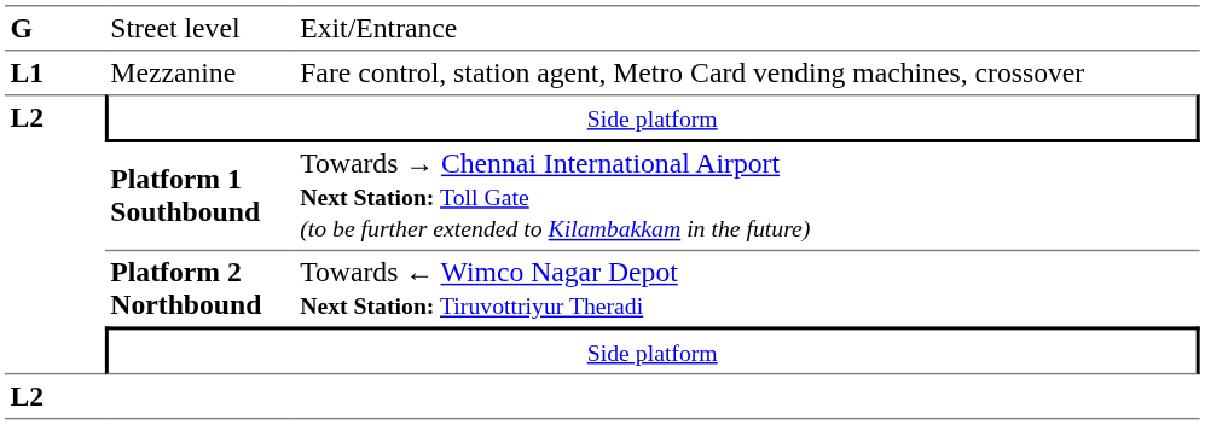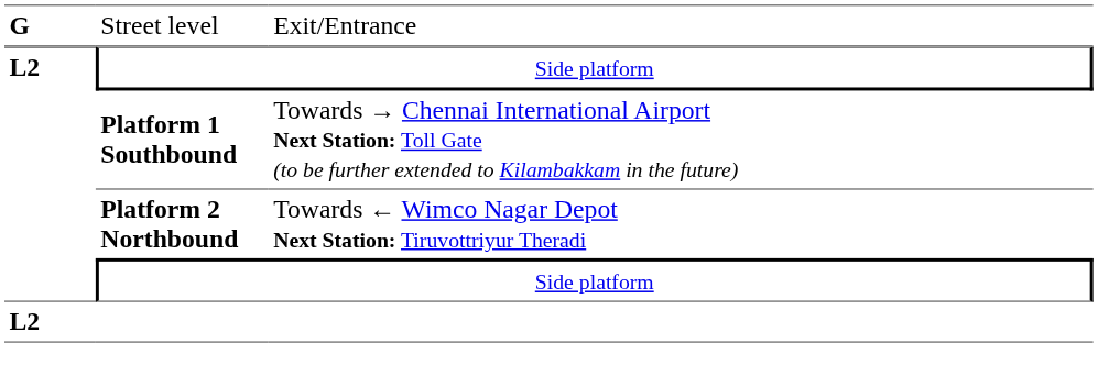 <table border="0" cellspacing="0" cellpadding="3" table>
 <tr>
 <td style="border-bottom:solid 1px gray;border-top:solid 1px gray;" width="50" valign="top"><strong>G</strong></td>
 <td style="border-top:solid 1px gray;border-bottom:solid 1px gray;" width="100" valign="top">Street level</td>
 <td style="border-top:solid 1px gray;border-bottom:solid 1px gray;" width="500" valign="top">Exit/Entrance</td>
-</tr>
-<tr>
-<td valign="top"><strong>L1</strong></td>
-<td valign="top">Mezzanine</td>
-<td valign="top">Fare control, station agent, Metro Card vending machines, crossover<br></td>
 </tr>
 <tr>
 <td rowspan="4" style="border-top:solid 1px gray;border-bottom:solid 1px gray;" width="50" valign="top"><strong>L2</strong></td>
 <td colspan="2" style="border-top:solid 1px gray;border-right:solid 2px black;border-left:solid 2px black;border-bottom:solid 2px black;text-align:center;"><small><a href='#'>Side platform</a></small></td>
 </tr>
 <tr>
 <td style="border-bottom:solid 1px gray;" width="100"><span><strong>Platform 1</strong><br><strong>Southbound</strong></span></td>
 <td style="border-bottom:solid 1px gray;" width="500">Towards → <a href='#'>Chennai International Airport</a><br><small><strong>Next Station:</strong> <a href='#'>Toll Gate</a><br><em>(to be further extended to <a href='#'>Kilambakkam</a> in the future)</em></small></td>
 </tr>
 <tr>
 <td><span><strong>Platform 2</strong><br><strong>Northbound</strong></span></td>
 <td><span></span>Towards ← <a href='#'>Wimco Nagar Depot</a><br><small><strong>Next Station:</strong> <a href='#'>Tiruvottriyur Theradi</a></small></td>
 </tr>
 <tr>
 <td colspan="2" style="border-top:solid 2px black;border-right:solid 2px black;border-left:solid 2px black;border-bottom:solid 1px gray;text-align:center;"><small><a href='#'>Side platform</a></small></td>
 </tr>
 <tr>
 <td rowspan="2" style="border-bottom:solid 1px gray;" width="50" valign="top"><strong>L2</strong></td>
 <td style="border-bottom:solid 1px gray;" width="100"></td>
 <td style="border-bottom:solid 1px gray;" width="500"></td>
 </tr>
 <tr>
 </tr>
 </table>
